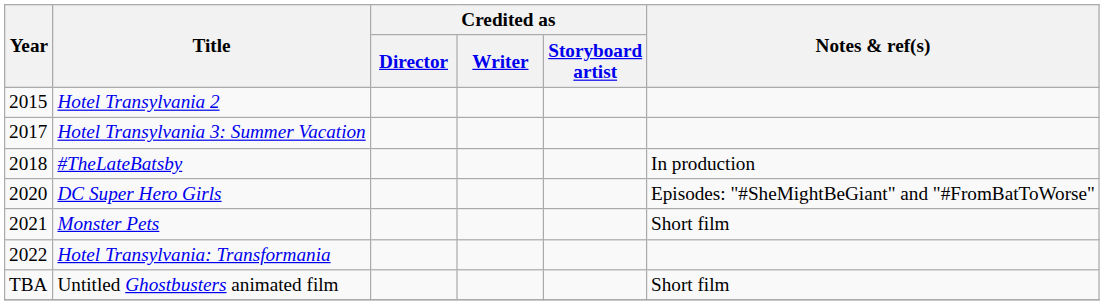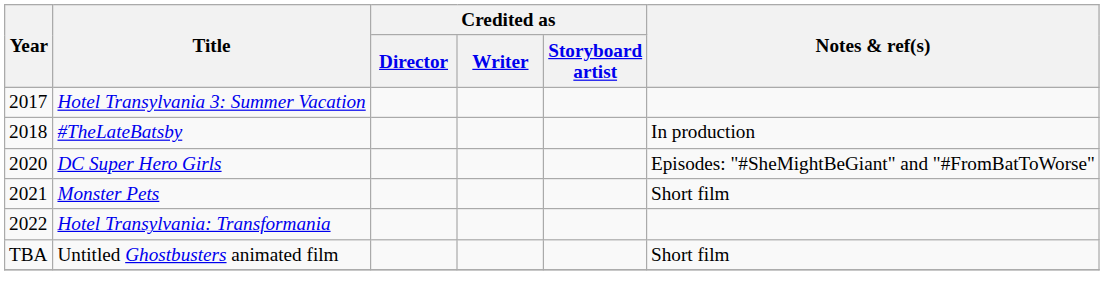 <table class="wikitable">
 <tr style="background:#ccc; text-align:center;">
 <th rowspan="2" style="width:33px;">Year</th>
 <th rowspan="2">Title</th>
 <th colspan="3">Credited as</th>
 <th rowspan="2">Notes & ref(s)</th>
 </tr>
 <tr>
 <th width="65"><a href='#'>Director</a></th>
 <th width="65"><a href='#'>Writer</a></th>
 <th width="65"><a href='#'>Storyboard artist</a></th>
-</tr>
-<tr>
-<td>2015</td>
-<td><em><a href='#'>Hotel Transylvania 2</a></em></td>
-<td></td>
-<td></td>
-<td></td>
-<td></td>
 </tr>
 <tr>
 <td>2017</td>
 <td><em><a href='#'>Hotel Transylvania 3: Summer Vacation</a></em></td>
 <td></td>
 <td></td>
 <td></td>
 <td></td>
 </tr>
 <tr>
 <td>2018</td>
 <td><em><a href='#'>#TheLateBatsby</a></em></td>
 <td></td>
 <td></td>
 <td></td>
 <td>In production</td>
 </tr>
 <tr>
 <td>2020</td>
 <td><em><a href='#'>DC Super Hero Girls</a></em></td>
 <td></td>
 <td></td>
 <td></td>
 <td>Episodes: "#SheMightBeGiant" and "#FromBatToWorse"</td>
 </tr>
 <tr>
 <td>2021</td>
 <td><em><a href='#'>Monster Pets</a></em></td>
 <td></td>
 <td></td>
 <td></td>
 <td>Short film</td>
 </tr>
 <tr>
 <td>2022</td>
 <td><em><a href='#'>Hotel Transylvania: Transformania</a></em></td>
 <td></td>
 <td></td>
 <td></td>
 <td></td>
 </tr>
 <tr>
 <td>TBA</td>
 <td>Untitled <em><a href='#'>Ghostbusters</a></em> animated film</td>
 <td></td>
 <td></td>
 <td></td>
 <td>Short film</td>
 </tr>
 <tr>
 </tr>
 </table>
